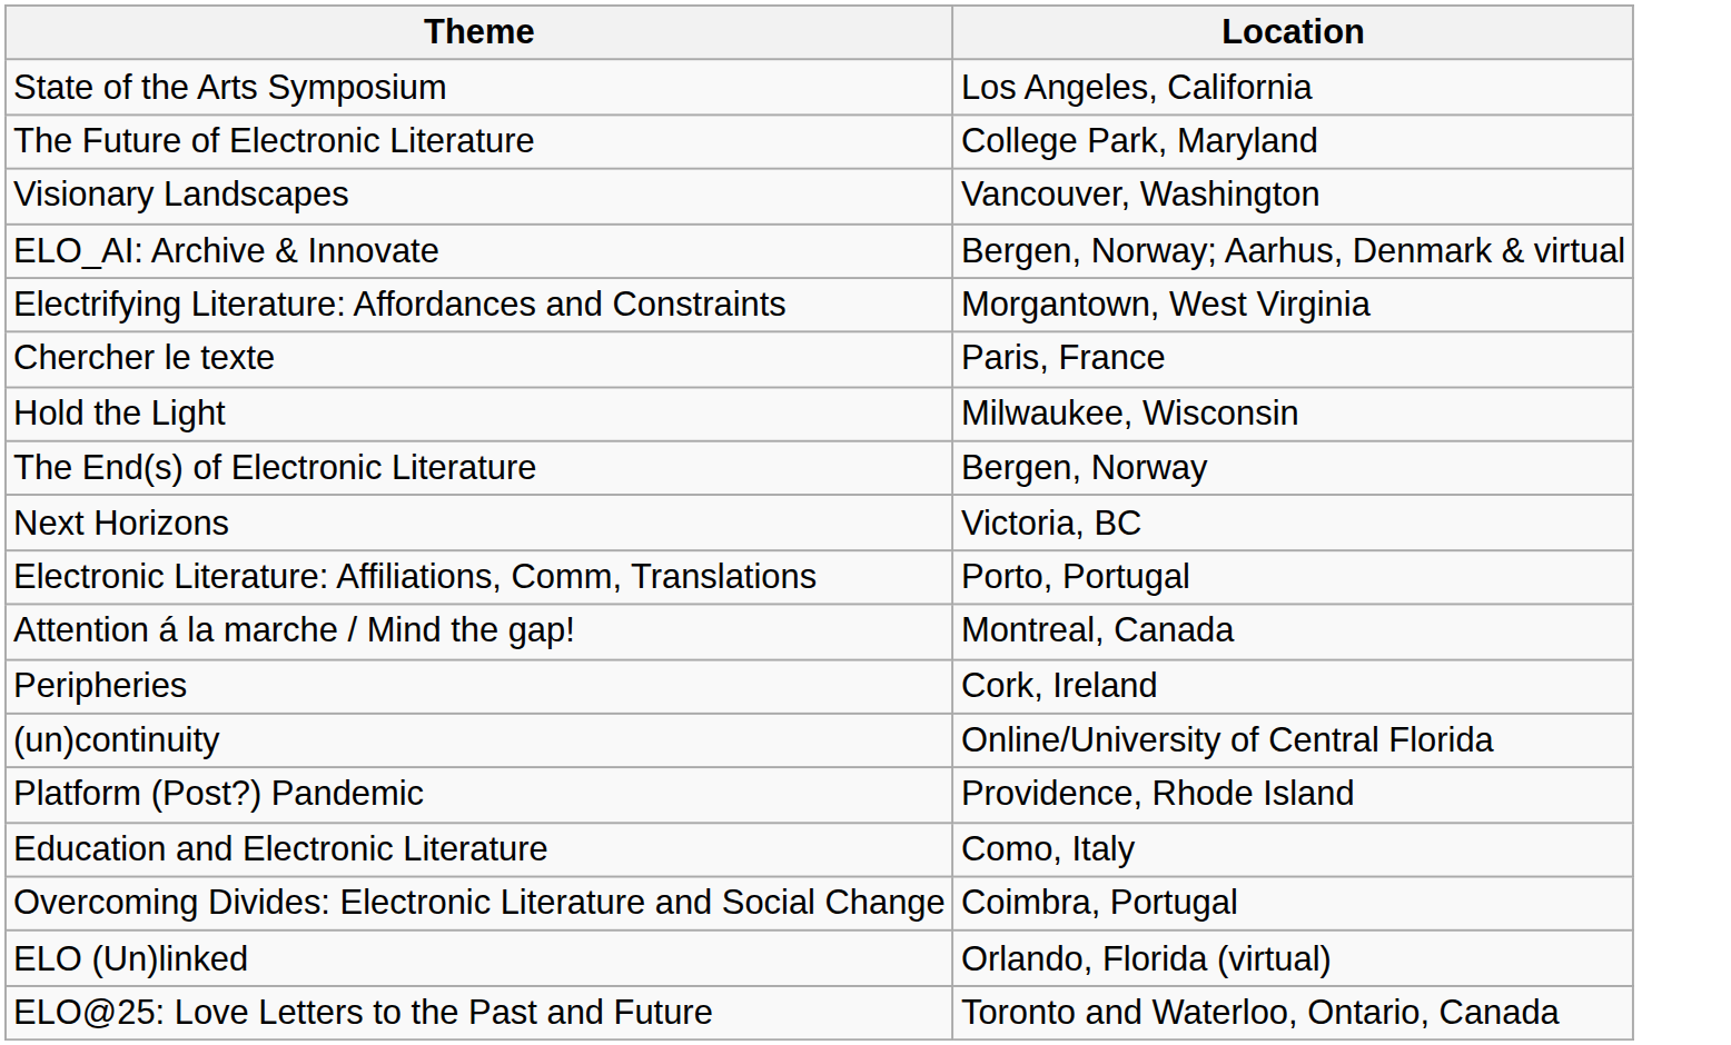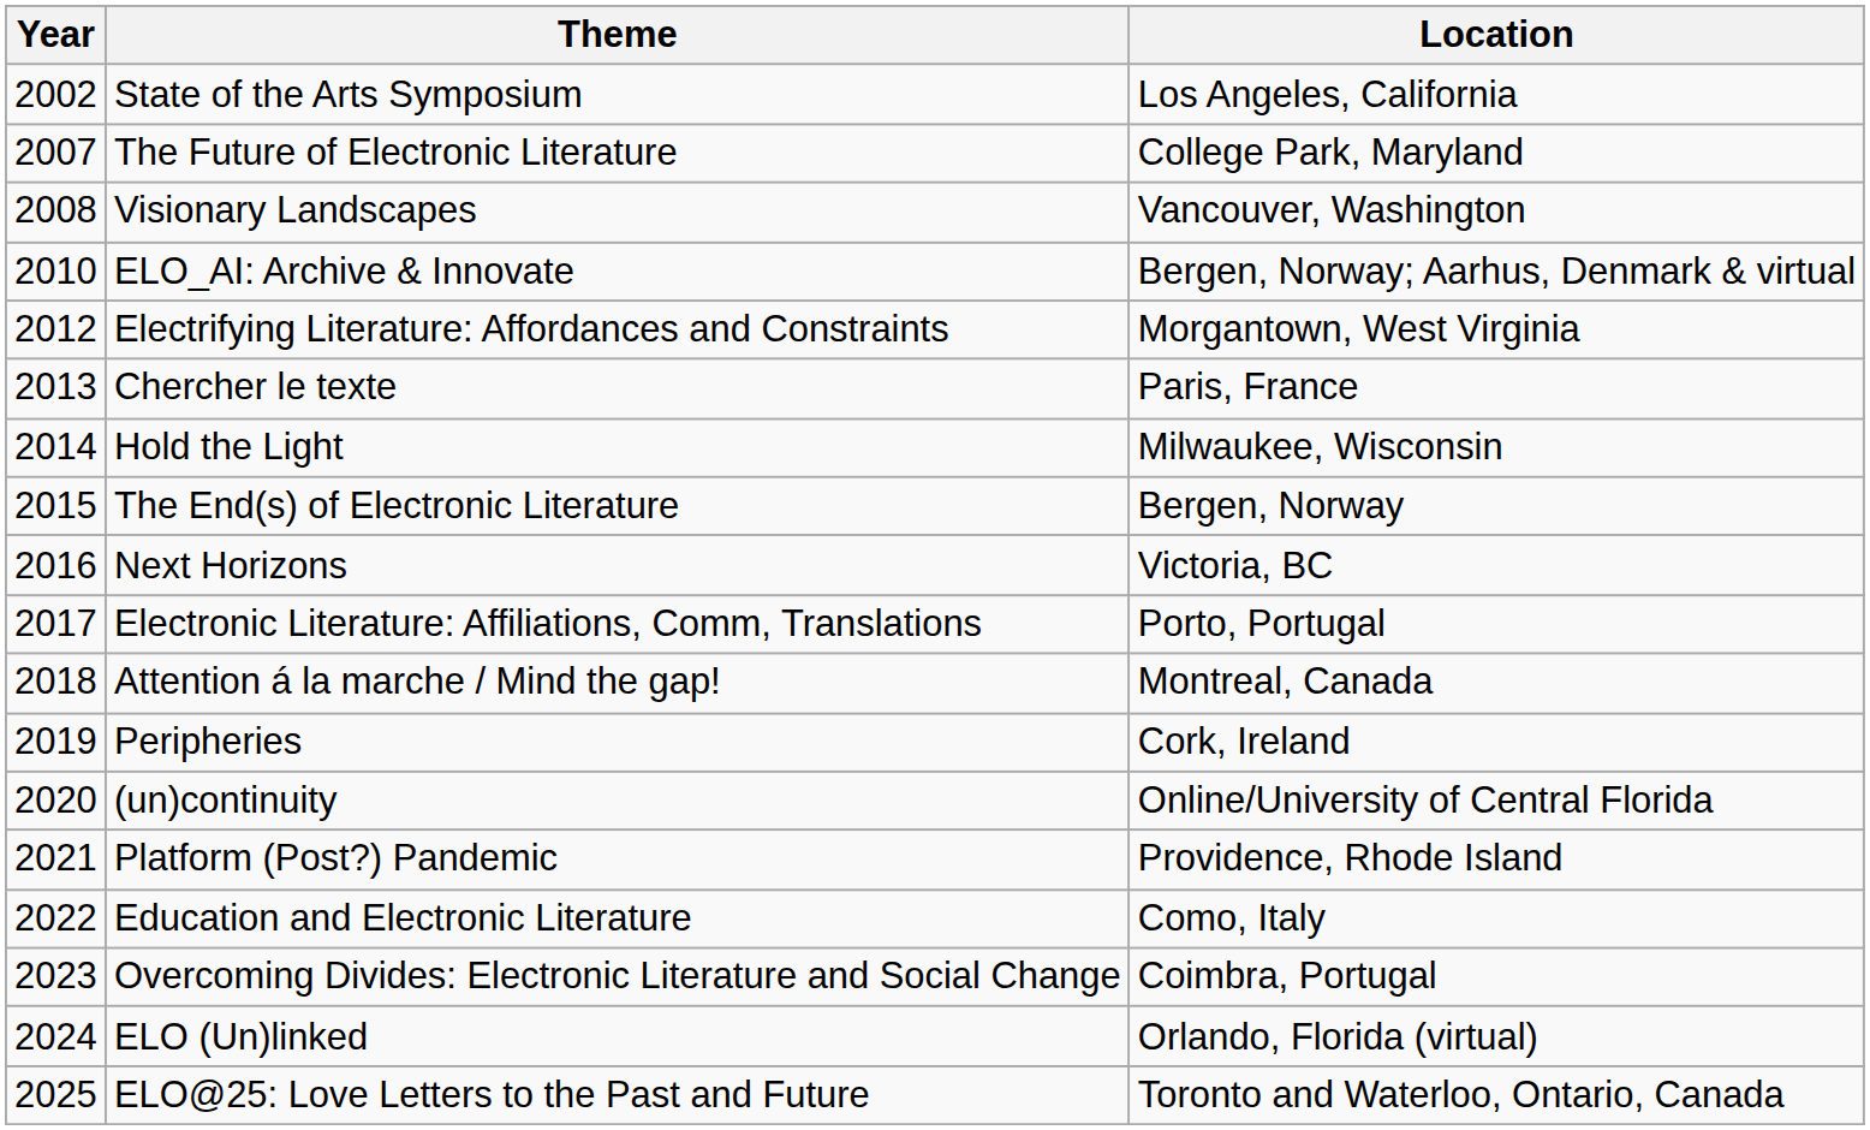 <table class="wikitable">
 <tr>
+<th>Year</th>
 <th>Theme</th>
 <th>Location</th>
 </tr>
 <tr>
+<td>2002</td>
 <td>State of the Arts Symposium</td>
 <td>Los Angeles, California</td>
 </tr>
 <tr>
+<td>2007</td>
 <td>The Future of Electronic Literature</td>
 <td>College Park, Maryland</td>
 </tr>
 <tr>
+<td>2008</td>
 <td>Visionary Landscapes</td>
 <td>Vancouver, Washington</td>
 </tr>
 <tr>
+<td>2010</td>
 <td>ELO_AI: Archive & Innovate</td>
 <td>Bergen, Norway; Aarhus, Denmark & virtual</td>
 </tr>
 <tr>
+<td>2012</td>
 <td>Electrifying Literature: Affordances and Constraints</td>
 <td>Morgantown, West Virginia</td>
 </tr>
 <tr>
+<td>2013</td>
 <td>Chercher le texte</td>
 <td>Paris, France</td>
 </tr>
 <tr>
+<td>2014</td>
 <td>Hold the Light</td>
 <td>Milwaukee, Wisconsin</td>
 </tr>
 <tr>
+<td>2015</td>
 <td>The End(s) of Electronic Literature</td>
 <td>Bergen, Norway</td>
 </tr>
 <tr>
+<td>2016</td>
 <td>Next Horizons</td>
 <td>Victoria, BC</td>
 </tr>
 <tr>
+<td>2017</td>
 <td>Electronic Literature: Affiliations, Comm, Translations</td>
 <td>Porto, Portugal</td>
 </tr>
 <tr>
+<td>2018</td>
 <td>Attention á la marche / Mind the gap!</td>
 <td>Montreal, Canada</td>
 </tr>
 <tr>
+<td>2019</td>
 <td>Peripheries</td>
 <td>Cork, Ireland</td>
 </tr>
 <tr>
+<td>2020</td>
 <td>(un)continuity</td>
 <td>Online/University of Central Florida</td>
 </tr>
 <tr>
+<td>2021</td>
 <td>Platform (Post?) Pandemic</td>
 <td>Providence, Rhode Island</td>
 </tr>
 <tr>
+<td>2022</td>
 <td>Education and Electronic Literature</td>
 <td>Como, Italy</td>
 </tr>
 <tr>
+<td>2023</td>
 <td>Overcoming Divides: Electronic Literature and Social Change</td>
 <td>Coimbra, Portugal</td>
 </tr>
 <tr>
+<td>2024</td>
 <td>ELO (Un)linked</td>
 <td>Orlando, Florida (virtual)</td>
 </tr>
 <tr>
+<td>2025</td>
 <td>ELO@25: Love Letters to the Past and Future</td>
 <td>Toronto and Waterloo, Ontario, Canada</td>
 </tr>
 </table>
